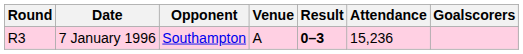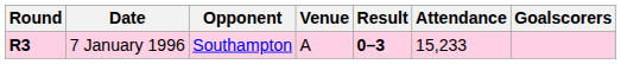 <table class="wikitable">
 <tr>
 <th>Round</th>
 <th>Date</th>
 <th>Opponent</th>
 <th>Venue</th>
 <th>Result</th>
 <th>Attendance</th>
 <th>Goalscorers</th>
 </tr>
 <tr style="background-color: #ffd0e3;">
-<td>R3</td>
+<td><strong>R3</strong></td>
 <td>7 January 1996</td>
 <td><a href='#'>Southampton</a></td>
 <td>A</td>
 <td><strong>0–3</strong></td>
-<td>15,236</td>
+<td>15,233</td>
 <td></td>
 </tr>
 </table>
